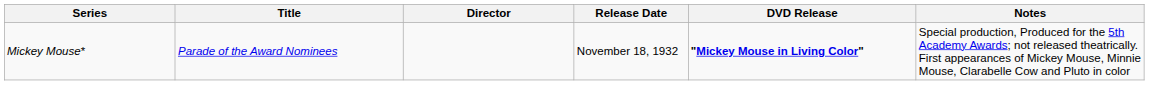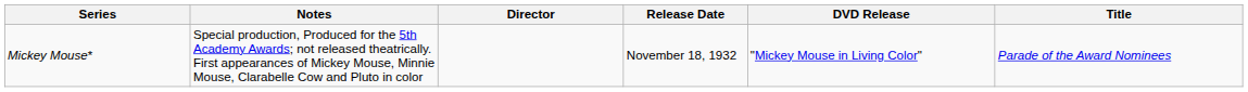 <table class="wikitable" style="width:100%;">
 <tr>
 <th style="width:15%;">Series</th>
-<th style="width:20%;">Title</th>
+<th style="width:20%;">Notes</th>
 <th style="width:15%;">Director</th>
 <th style="width:10%;">Release Date</th>
 <th style="width:20%;">DVD Release</th>
-<th style="width:20%;">Notes</th>
+<th style="width:20%;">Title</th>
 </tr>
 <tr>
 <td><em>Mickey Mouse</em>*</td>
-<td><em><a href='#'>Parade of the Award Nominees</a></em></td>
+<td>Special production, Produced for the <a href='#'>5th Academy Awards</a>; not released theatrically. <br>First appearances of Mickey Mouse, Minnie Mouse, Clarabelle Cow and Pluto in color</td>
 <td></td>
 <td>November 18, 1932</td>
-<td><strong>"<a href='#'>Mickey Mouse in Living Color</a>"</strong></td>
-<td>Special production, Produced for the <a href='#'>5th Academy Awards</a>; not released theatrically. <br>First appearances of Mickey Mouse, Minnie Mouse, Clarabelle Cow and Pluto in color</td>
+<td>"<a href='#'>Mickey Mouse in Living Color</a>"</td>
+<td><em><a href='#'>Parade of the Award Nominees</a></em></td>
 </tr>
 </table>
